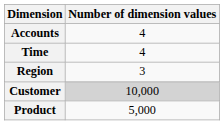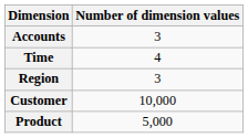 <table class="wikitable" style="text-align:center">
 <tr>
 <th>Dimension</th>
 <th>Number of dimension values</th>
 </tr>
 <tr>
 <th>Accounts</th>
-<td>4</td>
+<td>3</td>
 </tr>
 <tr>
 <th>Time</th>
 <td>4</td>
 </tr>
 <tr>
 <th>Region</th>
 <td>3</td>
 </tr>
 <tr>
 <th>Customer</th>
-<td style="background: lightgrey;">10,000</td>
+<td>10,000</td>
 </tr>
 <tr>
 <th>Product</th>
 <td>5,000</td>
 </tr>
 </table>
